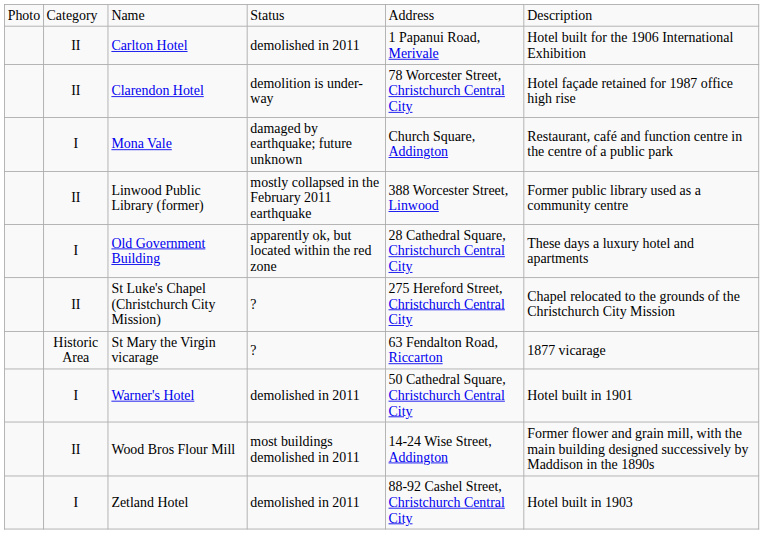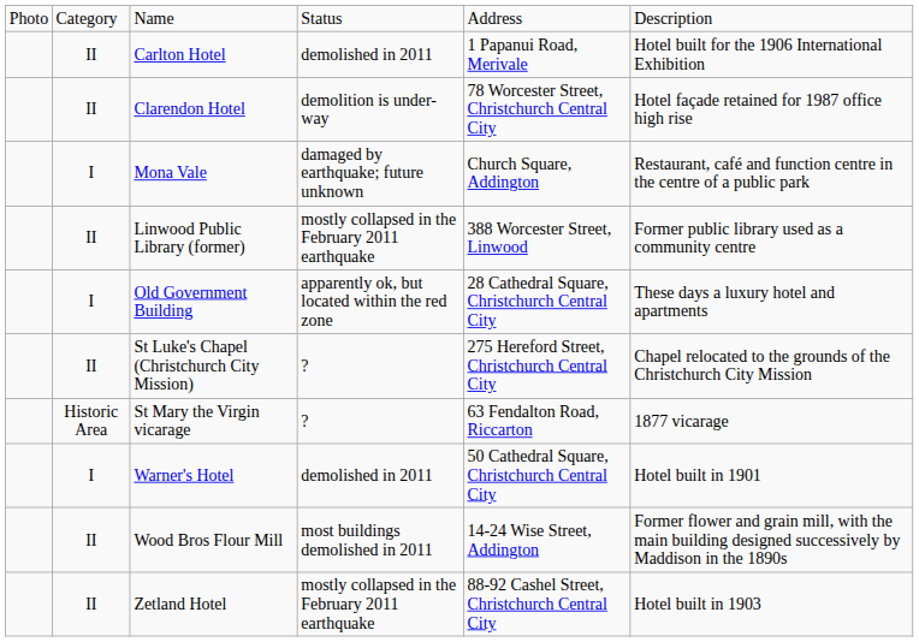 <table class=wikitable>
 <tr>
 <td>Photo</td>
 <td>Category</td>
 <td>Name</td>
 <td>Status</td>
 <td>Address</td>
 <td>Description</td>
 </tr>
 <tr>
 <td></td>
 <td align = center>II</td>
 <td><a href='#'>Carlton Hotel</a></td>
 <td>demolished in 2011</td>
 <td>1 Papanui Road, <a href='#'>Merivale</a></td>
 <td>Hotel built for the 1906 International Exhibition</td>
 </tr>
 <tr>
 <td></td>
 <td align = center>II</td>
 <td><a href='#'>Clarendon Hotel</a></td>
 <td>demolition is under-way</td>
 <td>78 Worcester Street, <a href='#'>Christchurch Central City</a></td>
 <td>Hotel façade retained for 1987 office high rise</td>
 </tr>
 <tr>
 <td></td>
 <td align = center>I</td>
 <td><a href='#'>Mona Vale</a></td>
 <td>damaged by earthquake; future unknown</td>
 <td>Church Square, <a href='#'>Addington</a></td>
 <td>Restaurant, café and function centre in the centre of a public park</td>
 </tr>
 <tr>
 <td></td>
 <td align = center>II</td>
 <td>Linwood Public Library (former)</td>
 <td>mostly collapsed in the February 2011 earthquake</td>
 <td>388 Worcester Street, <a href='#'>Linwood</a></td>
 <td>Former public library used as a community centre</td>
 </tr>
 <tr>
 <td></td>
 <td align = center>I</td>
 <td><a href='#'>Old Government Building</a></td>
 <td>apparently ok, but located within the red zone</td>
 <td>28 Cathedral Square, <a href='#'>Christchurch Central City</a></td>
 <td>These days a luxury hotel and apartments</td>
 </tr>
 <tr>
 <td></td>
 <td align = center>II</td>
 <td>St Luke's Chapel (Christchurch City Mission)</td>
 <td>?</td>
 <td>275 Hereford Street, <a href='#'>Christchurch Central City</a></td>
 <td>Chapel relocated to the grounds of the Christchurch City Mission</td>
 </tr>
 <tr>
 <td></td>
 <td align = center>Historic Area</td>
 <td>St Mary the Virgin vicarage</td>
 <td>?</td>
 <td>63 Fendalton Road, <a href='#'>Riccarton</a></td>
 <td>1877 vicarage</td>
 </tr>
 <tr>
 <td></td>
 <td align = center>I</td>
 <td><a href='#'>Warner's Hotel</a></td>
 <td>demolished in 2011</td>
 <td>50 Cathedral Square, <a href='#'>Christchurch Central City</a></td>
 <td>Hotel built in 1901</td>
 </tr>
 <tr>
 <td></td>
 <td align = center>II</td>
 <td>Wood Bros Flour Mill</td>
 <td>most buildings demolished in 2011</td>
 <td>14-24 Wise Street, <a href='#'>Addington</a></td>
 <td>Former flower and grain mill, with the main building designed successively by Maddison in the 1890s</td>
 </tr>
 <tr>
 <td></td>
-<td align = center>I</td>
+<td align = center>II</td>
 <td>Zetland Hotel</td>
-<td>demolished in 2011</td>
+<td>mostly collapsed in the February 2011 earthquake</td>
 <td>88-92 Cashel Street, <a href='#'>Christchurch Central City</a></td>
 <td>Hotel built in 1903</td>
 </tr>
 </table>
